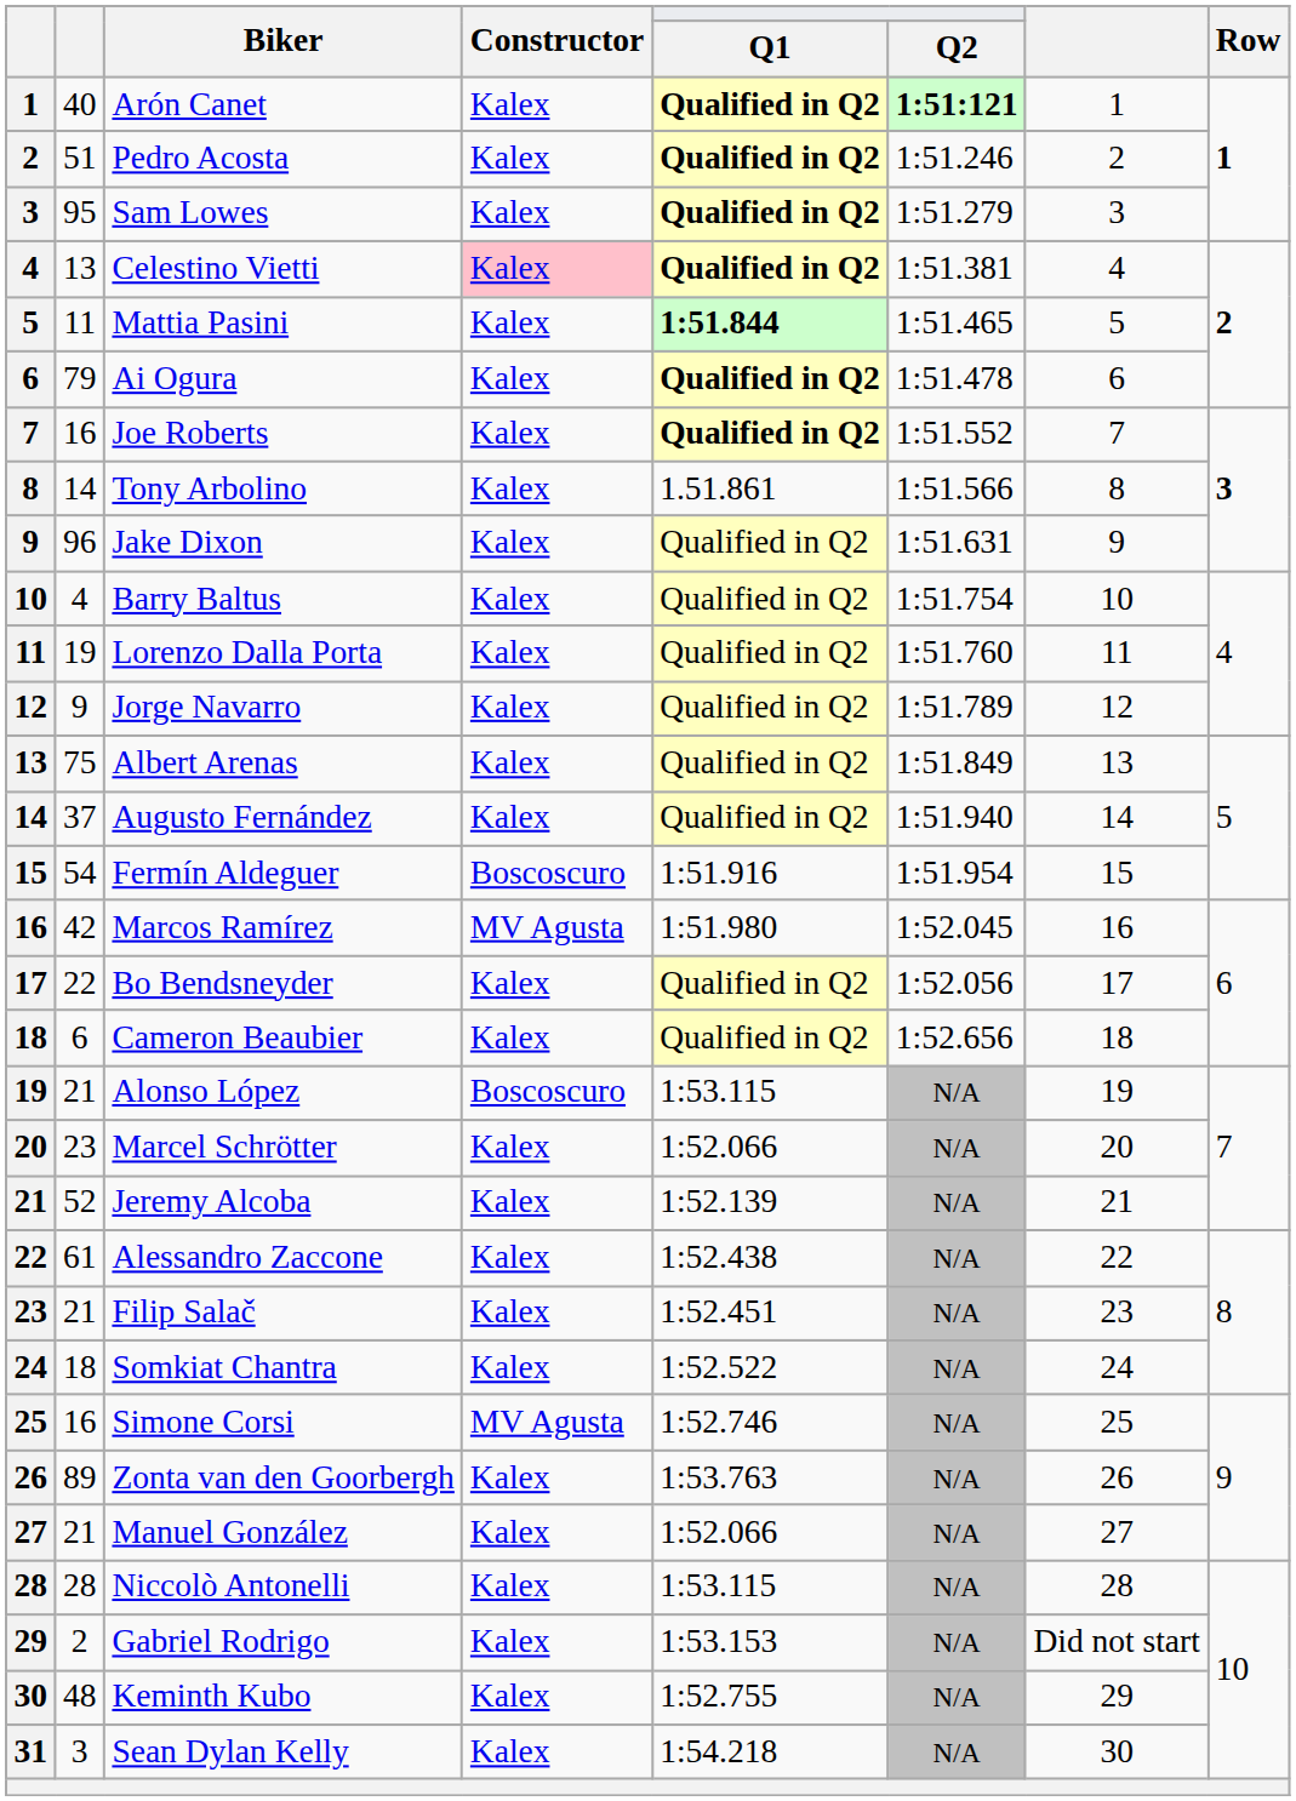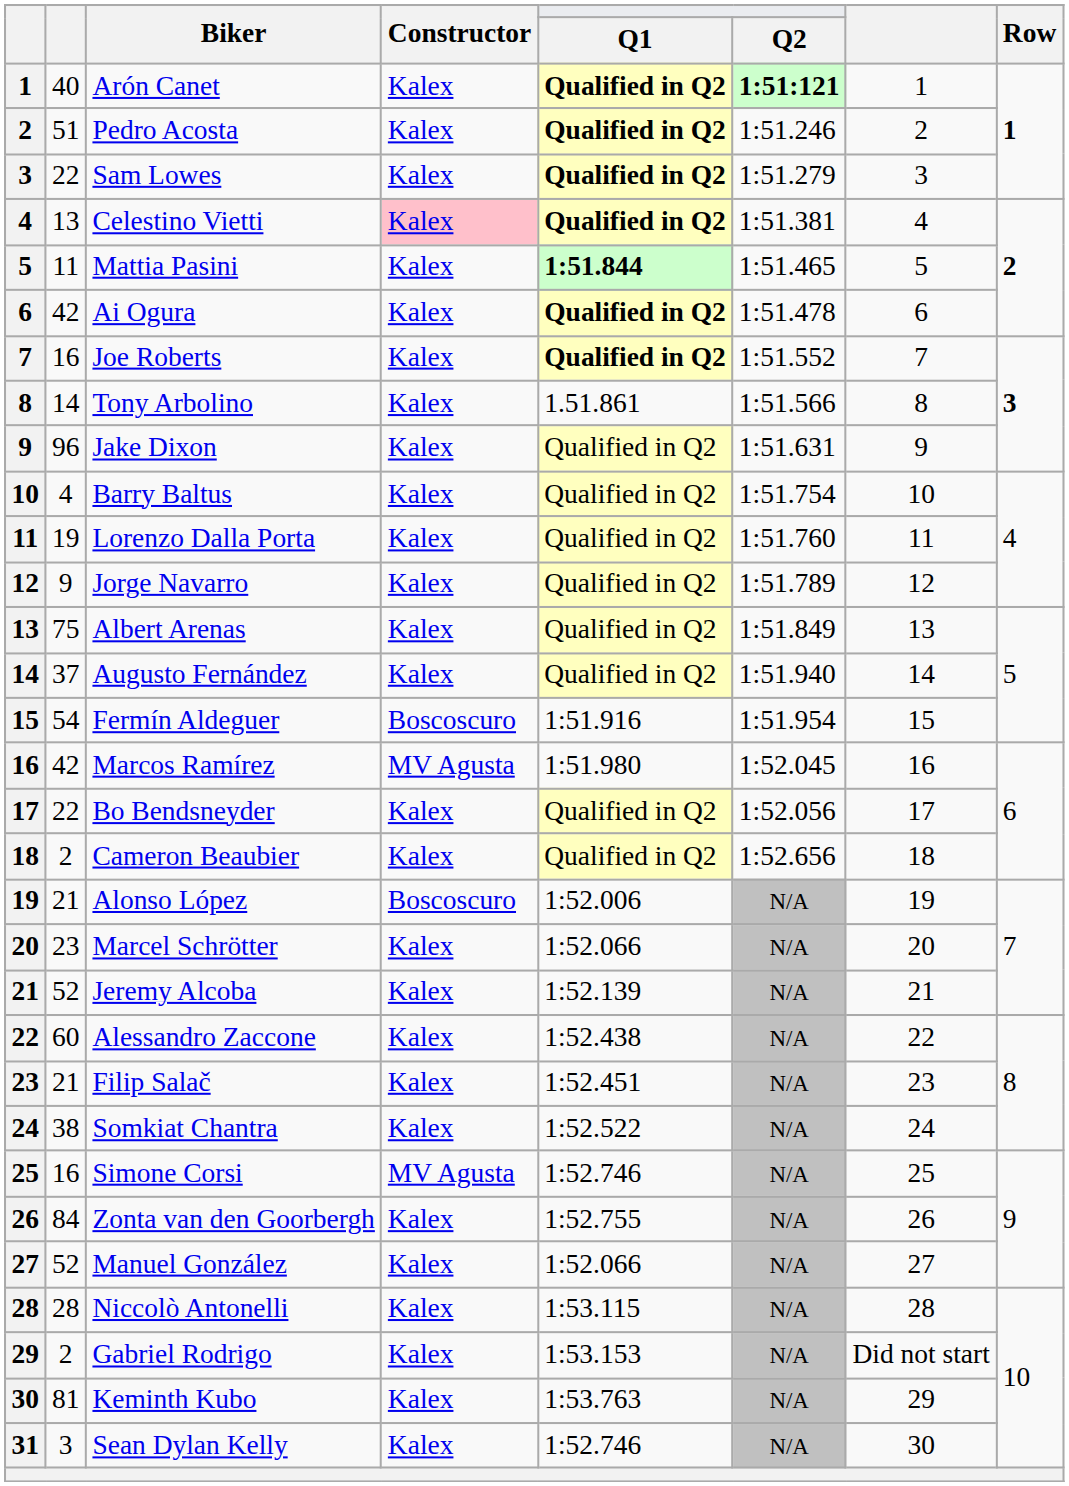 <table class="wikitable sortable" style="font-size: 85%;">
 <tr>
 <th rowspan="2"></th>
 <th rowspan="2"></th>
 <th rowspan="2">Biker</th>
 <th rowspan="2">Constructor</th>
 <th colspan="2" style="background:#eaecf0; text-align:center;"></th>
 <th rowspan="2"></th>
 <th rowspan="2">Row</th>
 </tr>
 <tr>
 <th scope="col">Q1</th>
 <th scope="col">Q2</th>
 </tr>
 <tr>
 <th scope="row">1</th>
 <td align="center">40</td>
 <td> <a href='#'>Arón Canet</a></td>
 <td><a href='#'>Kalex</a></td>
 <td style="background:#ffffbf;"><strong>Qualified in Q2</strong></td>
 <td style="background:#ccffcc;"><strong>1:51:121</strong></td>
 <td align="center">1</td>
 <td rowspan="3"><strong>1</strong></td>
 </tr>
 <tr>
 <th scope="row">2</th>
 <td align="center">51</td>
 <td> <a href='#'>Pedro Acosta</a></td>
 <td><a href='#'>Kalex</a></td>
 <td style="background:#ffffbf;"><strong>Qualified in Q2</strong></td>
 <td>1:51.246</td>
 <td align="center">2</td>
 </tr>
 <tr>
 <th scope="row">3</th>
-<td align="center">95</td>
+<td align="center">22</td>
 <td> <a href='#'>Sam Lowes</a></td>
 <td><a href='#'>Kalex</a></td>
 <td style="background:#ffffbf;"><strong>Qualified in Q2</strong></td>
 <td>1:51.279</td>
 <td align="center">3</td>
 </tr>
 <tr>
 <th scope="row">4</th>
 <td align="center">13</td>
 <td> <a href='#'>Celestino Vietti</a></td>
 <td style="background: pink;"><a href='#'>Kalex</a></td>
 <td style="background:#ffffbf;"><strong>Qualified in Q2</strong></td>
 <td>1:51.381</td>
 <td align="center">4</td>
 <td rowspan="3"><strong>2</strong></td>
 </tr>
 <tr>
 <th scope="row">5</th>
 <td align="center">11</td>
 <td> <a href='#'>Mattia Pasini</a></td>
 <td><a href='#'>Kalex</a></td>
 <td style="background:#ccffcc;"><strong>1:51.844</strong></td>
 <td>1:51.465</td>
 <td align="center">5</td>
 </tr>
 <tr>
 <th scope="row">6</th>
-<td align="center">79</td>
+<td align="center">42</td>
 <td> <a href='#'>Ai Ogura</a></td>
 <td><a href='#'>Kalex</a></td>
 <td style="background:#ffffbf;"><strong>Qualified in Q2</strong></td>
 <td>1:51.478</td>
 <td align="center">6</td>
 </tr>
 <tr>
 <th scope="row">7</th>
 <td align="center">16</td>
 <td> <a href='#'>Joe Roberts</a></td>
 <td><a href='#'>Kalex</a></td>
 <td style="background:#ffffbf;"><strong>Qualified in Q2</strong></td>
 <td>1:51.552</td>
 <td align="center">7</td>
 <td rowspan="3"><strong>3<em></td>
 </tr>
 <tr>
 <th scope="row">8</th>
 <td align="center">14</td>
 <td> <a href='#'>Tony Arbolino</a></td>
 <td><a href='#'>Kalex</a></td>
 <td></strong>1.51.861<strong></td>
 <td>1:51.566</td>
 <td align="center">8</td>
 </tr>
 <tr>
 <th scope="row">9</th>
 <td align="center">96</td>
 <td> <a href='#'>Jake Dixon</a></td>
 <td><a href='#'>Kalex</a></td>
 <td style="background:#ffffbf;"></strong>Qualified in Q2<strong></td>
 <td>1:51.631</td>
 <td align="center">9</td>
 </tr>
 <tr>
 <th scope="row">10</th>
 <td align="center">4</td>
 <td> <a href='#'>Barry Baltus</a></td>
 <td><a href='#'>Kalex</a></td>
 <td style="background:#ffffbf;"></strong>Qualified in Q2<strong></td>
 <td>1:51.754</td>
 <td align="center">10</td>
 <td rowspan="3"></strong>4<strong></td>
 </tr>
 <tr>
 <th scope="row">11</th>
 <td align="center">19</td>
 <td> <a href='#'>Lorenzo Dalla Porta</a></td>
 <td><a href='#'>Kalex</a></td>
 <td style="background:#ffffbf;"></strong>Qualified in Q2<strong></td>
 <td>1:51.760</td>
 <td align="center">11</td>
 </tr>
 <tr>
 <th scope="row">12</th>
 <td align="center">9</td>
 <td> <a href='#'>Jorge Navarro</a></td>
 <td><a href='#'>Kalex</a></td>
 <td style="background:#ffffbf;"></strong>Qualified in Q2<strong></td>
 <td>1:51.789</td>
 <td align="center">12</td>
 </tr>
 <tr>
 <th scope="row">13</th>
 <td align="center">75</td>
 <td> <a href='#'>Albert Arenas</a></td>
 <td><a href='#'>Kalex</a></td>
 <td style="background:#ffffbf;"></strong>Qualified in Q2<strong></td>
 <td>1:51.849</td>
 <td align="center">13</td>
 <td rowspan="3"></strong>5<strong></td>
 </tr>
 <tr>
 <th scope="row">14</th>
 <td align="center">37</td>
 <td> <a href='#'>Augusto Fernández</a></td>
 <td><a href='#'>Kalex</a></td>
 <td style="background:#ffffbf;"></strong>Qualified in Q2<strong></td>
 <td>1:51.940</td>
 <td align="center">14</td>
 </tr>
 <tr>
 <th scope="row">15</th>
 <td align="center">54</td>
 <td> <a href='#'>Fermín Aldeguer</a></td>
 <td><a href='#'>Boscoscuro</a></td>
 <td></strong>1:51.916<strong></td>
 <td>1:51.954</td>
 <td align="center">15</td>
 </tr>
 <tr>
 <th scope="row">16</th>
 <td align="center">42</td>
 <td> <a href='#'>Marcos Ramírez</a></td>
 <td><a href='#'>MV Agusta</a></td>
 <td></strong>1:51.980<strong></td>
 <td>1:52.045</td>
 <td align="center">16</td>
 <td rowspan="3"></strong>6<strong></td>
 </tr>
 <tr>
 <th scope="row">17</th>
 <td align="center">22</td>
 <td> <a href='#'>Bo Bendsneyder</a></td>
 <td><a href='#'>Kalex</a></td>
 <td style="background:#ffffbf;"></strong>Qualified in Q2<strong></td>
 <td>1:52.056</td>
 <td align="center">17</td>
 </tr>
 <tr>
 <th scope="row">18</th>
-<td align="center">6</td>
+<td align="center">2</td>
 <td> <a href='#'>Cameron Beaubier</a></td>
 <td><a href='#'>Kalex</a></td>
 <td style="background:#ffffbf;"></strong>Qualified in Q2<strong></td>
 <td>1:52.656</td>
 <td align="center">18</td>
 </tr>
 <tr>
 <th scope="row">19</th>
 <td align="center">21</td>
 <td> <a href='#'>Alonso López</a></td>
 <td><a href='#'>Boscoscuro</a></td>
-<td>1:53.115</td>
+<td>1:52.006</td>
 <td style="background: silver" align="center" data-sort-value="19"><small>N/A</small></td>
 <td align="center">19</td>
 <td rowspan="3"></strong>7<strong></td>
 </tr>
 <tr>
 <th scope="row">20</th>
 <td align="center">23</td>
 <td> <a href='#'>Marcel Schrötter</a></td>
 <td><a href='#'>Kalex</a></td>
 <td>1:52.066</td>
 <td style="background: silver" align="center" data-sort-value="20"><small>N/A</small></td>
 <td align="center">20</td>
 </tr>
 <tr>
 <th scope="row">21</th>
 <td align="center">52</td>
 <td> <a href='#'>Jeremy Alcoba</a></td>
 <td><a href='#'>Kalex</a></td>
 <td>1:52.139</td>
 <td style="background: silver" align="center" data-sort-value="21"><small>N/A</small></td>
 <td align="center">21</td>
 </tr>
 <tr>
 <th scope="row">22</th>
-<td align="center">61</td>
+<td align="center">60</td>
 <td> <a href='#'>Alessandro Zaccone</a></td>
 <td><a href='#'>Kalex</a></td>
 <td>1:52.438</td>
 <td style="background: silver" align="center" data-sort-value="22"><small>N/A</small></td>
 <td align="center">22</td>
 <td rowspan="3"></strong>8<strong></td>
 </tr>
 <tr>
 <th scope="row">23</th>
 <td align="center">21</td>
 <td> <a href='#'>Filip Salač</a></td>
 <td><a href='#'>Kalex</a></td>
 <td>1:52.451</td>
 <td style="background: silver" align="center" data-sort-value="23"><small>N/A</small></td>
 <td align="center">23</td>
 </tr>
 <tr>
 <th scope="row">24</th>
-<td align="center">18</td>
+<td align="center">38</td>
 <td> <a href='#'>Somkiat Chantra</a></td>
 <td><a href='#'>Kalex</a></td>
 <td>1:52.522</td>
 <td style="background: silver" align="center" data-sort-value="24"><small>N/A</small></td>
 <td align="center">24</td>
 </tr>
 <tr>
 <th scope="row">25</th>
 <td align="center">16</td>
 <td> <a href='#'>Simone Corsi</a></td>
 <td><a href='#'>MV Agusta</a></td>
 <td>1:52.746</td>
 <td style="background: silver" align="center" data-sort-value="25"><small>N/A</small></td>
 <td align="center">25</td>
 <td rowspan="3"></strong>9<strong></td>
 </tr>
 <tr>
 <th scope="row">26</th>
-<td align="center">89</td>
+<td align="center">84</td>
 <td> <a href='#'>Zonta van den Goorbergh</a></td>
 <td><a href='#'>Kalex</a></td>
-<td>1:53.763</td>
+<td>1:52.755</td>
 <td style="background: silver" align="center" data-sort-value="26"><small>N/A</small></td>
 <td align="center">26</td>
 </tr>
 <tr>
 <th scope="row">27</th>
-<td align="center">21</td>
+<td align="center">52</td>
 <td> <a href='#'>Manuel González</a></td>
 <td><a href='#'>Kalex</a></td>
 <td>1:52.066</td>
 <td style="background: silver" align="center" data-sort-value="27"><small>N/A</small></td>
 <td align="center">27</td>
 </tr>
 <tr>
 <th scope="row">28</th>
 <td align="center">28</td>
 <td> <a href='#'>Niccolò Antonelli</a></td>
 <td><a href='#'>Kalex</a></td>
 <td>1:53.115</td>
 <td style="background: silver" align="center" data-sort-value="28"><small>N/A</small></td>
 <td align="center">28</td>
 <td rowspan="4"></strong>10<strong></td>
 </tr>
 <tr>
 <th scope="row">29</th>
 <td align="center">2</td>
 <td> <a href='#'>Gabriel Rodrigo</a></td>
 <td><a href='#'>Kalex</a></td>
 <td>1:53.153</td>
 <td style="background: silver" align="center" data-sort-value="29"><small>N/A</small></td>
 <td align="center">Did not start</td>
 </tr>
 <tr>
 <th scope="row">30</th>
-<td align="center">48</td>
+<td align="center">81</td>
 <td> <a href='#'>Keminth Kubo</a></td>
 <td><a href='#'>Kalex</a></td>
-<td>1:52.755</td>
+<td>1:53.763</td>
 <td style="background: silver" align="center" data-sort-value="30"><small>N/A</small></td>
 <td align="center">29</td>
 </tr>
 <tr>
 <th scope="row">31</th>
 <td align="center">3</td>
 <td> <a href='#'>Sean Dylan Kelly</a></td>
 <td><a href='#'>Kalex</a></td>
-<td>1:54.218</td>
+<td>1:52.746</td>
 <td style="background: silver" align="center" data-sort-value="31"><small>N/A</small></td>
 <td align="center">30</td>
 </tr>
 <tr>
 <th colspan="8"></th>
 </tr>
 <tr>
 </tr>
 </table>
